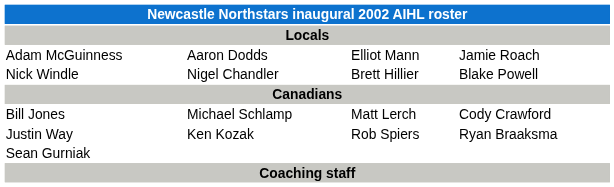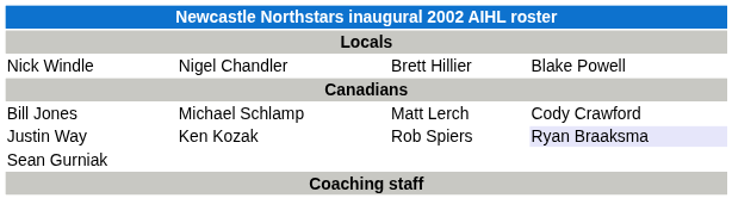 <table class="toccolours" style="width:44em; font-size: 95%">
 <tr>
 <th colspan="4" style="background:#0D72CE;color:white;border:#0D72CE 1px solid">Newcastle Northstars inaugural 2002 AIHL roster</th>
 </tr>
 <tr>
 <th colspan="4" style="background:#c8c8c3;color:black;border:#c8c8c3 1px solid">Locals</th>
-</tr>
-<tr>
-<td> Adam McGuinness</td>
-<td> Aaron Dodds</td>
-<td> Elliot Mann</td>
-<td> Jamie Roach</td>
 </tr>
 <tr>
 <td> Nick Windle</td>
 <td> Nigel Chandler</td>
 <td> Brett Hillier</td>
 <td> Blake Powell</td>
 </tr>
 <tr>
 <th colspan="4" style="background:#c8c8c3;color:black;border:#c8c8c3 1px solid">Canadians</th>
 </tr>
 <tr>
 <td> Bill Jones</td>
 <td> Michael Schlamp</td>
 <td> Matt Lerch</td>
 <td> Cody Crawford</td>
 </tr>
 <tr>
 <td> Justin Way</td>
 <td> Ken Kozak</td>
 <td> Rob Spiers</td>
-<td> Ryan Braaksma</td>
+<td style="background: lavender;"> Ryan Braaksma</td>
 </tr>
 <tr>
 <td> Sean Gurniak</td>
 </tr>
 <tr>
 <th colspan="4" style="background:#c8c8c3;color:black;border:#c8c8c3 1px solid">Coaching staff</th>
 </tr>
 <tr>
 <td colspan="4"></td>
 </tr>
 <tr>
 </tr>
 </table>
